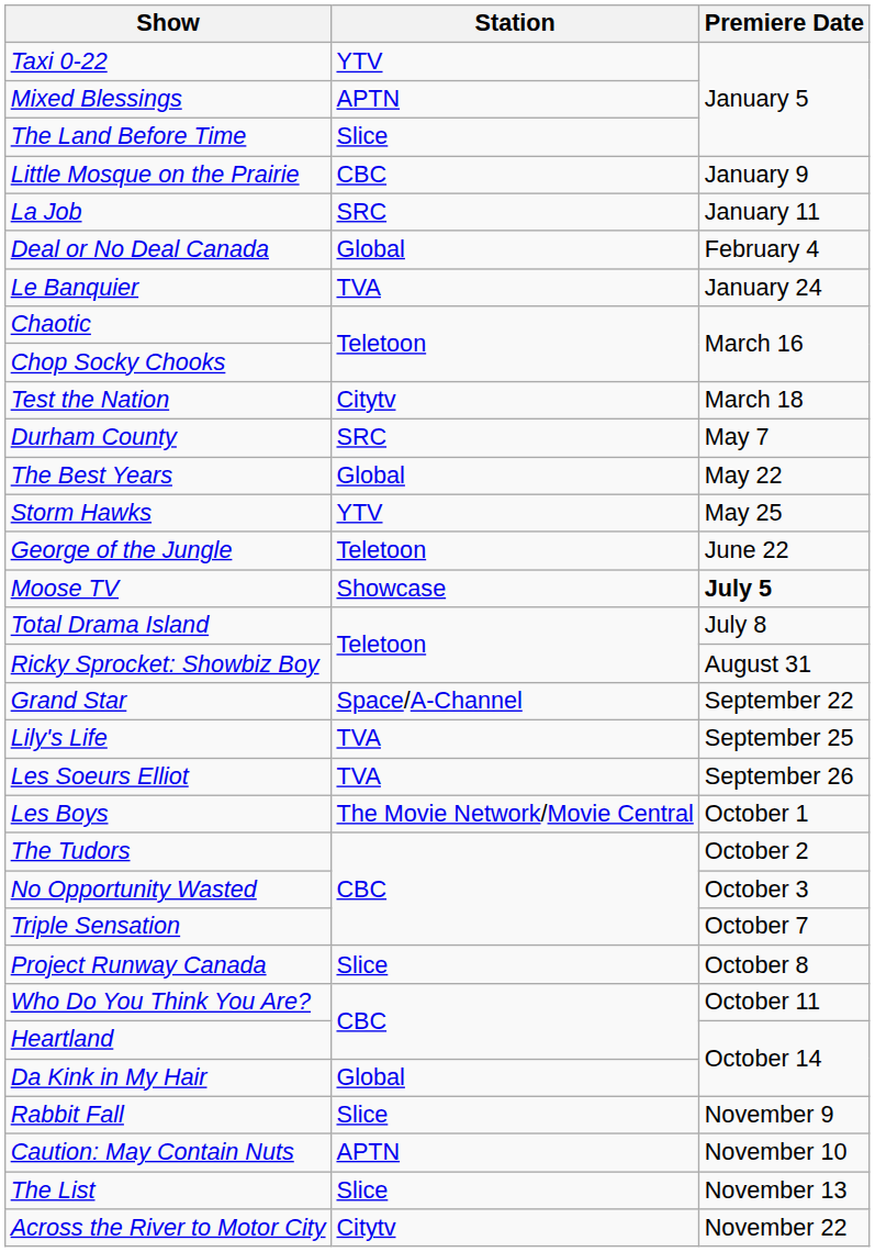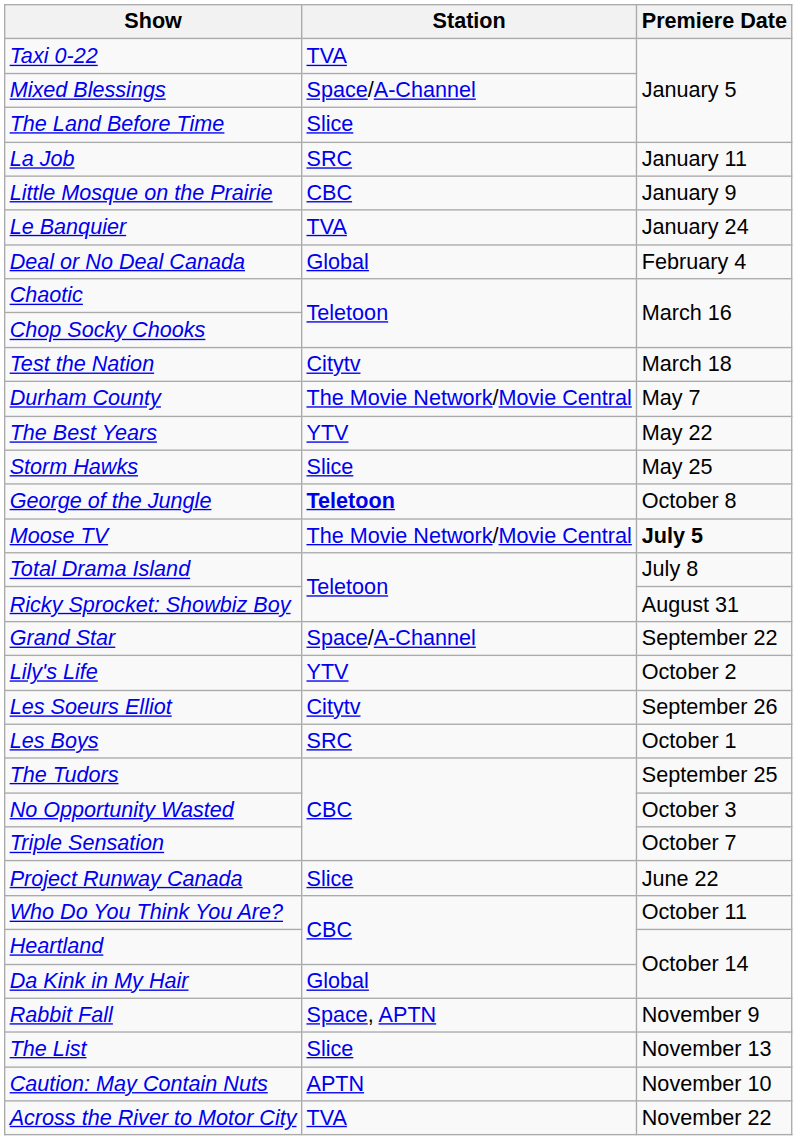 <table class="wikitable">
 <tr>
 <th>Show</th>
 <th>Station</th>
 <th>Premiere Date</th>
 </tr>
 <tr>
 <td><em><a href='#'>Taxi 0-22</a></em></td>
-<td><a href='#'>YTV</a></td>
+<td><a href='#'>TVA</a></td>
 <td rowspan="3">January 5</td>
 </tr>
 <tr>
 <td><em><a href='#'>Mixed Blessings</a></em></td>
-<td><a href='#'>APTN</a></td>
+<td><a href='#'>Space</a>/<a href='#'>A-Channel</a></td>
 </tr>
 <tr>
 <td><em><a href='#'>The Land Before Time</a></em></td>
 <td><a href='#'>Slice</a></td>
+</tr>
+<tr>
+<td><em><a href='#'>La Job</a></em></td>
+<td><a href='#'>SRC</a></td>
+<td>January 11</td>
 </tr>
 <tr>
 <td><em><a href='#'>Little Mosque on the Prairie</a></em></td>
 <td><a href='#'>CBC</a></td>
 <td>January 9</td>
 </tr>
 <tr>
-<td><em><a href='#'>La Job</a></em></td>
-<td><a href='#'>SRC</a></td>
-<td>January 11</td>
+<td><em><a href='#'>Le Banquier</a></em></td>
+<td><a href='#'>TVA</a></td>
+<td>January 24</td>
 </tr>
 <tr>
 <td><em><a href='#'>Deal or No Deal Canada</a></em></td>
 <td><a href='#'>Global</a></td>
 <td>February 4</td>
-</tr>
-<tr>
-<td><em><a href='#'>Le Banquier</a></em></td>
-<td><a href='#'>TVA</a></td>
-<td>January 24</td>
 </tr>
 <tr>
 <td><em><a href='#'>Chaotic</a></em></td>
 <td rowspan="2"><a href='#'>Teletoon</a></td>
 <td rowspan="2">March 16</td>
 </tr>
 <tr>
 <td><em><a href='#'>Chop Socky Chooks</a></em></td>
 </tr>
 <tr>
 <td><em><a href='#'>Test the Nation</a></em></td>
 <td><a href='#'>Citytv</a></td>
 <td>March 18</td>
 </tr>
 <tr>
 <td><em><a href='#'>Durham County</a></em></td>
-<td><a href='#'>SRC</a></td>
+<td><a href='#'>The Movie Network</a>/<a href='#'>Movie Central</a></td>
 <td>May 7</td>
 </tr>
 <tr>
 <td><em><a href='#'>The Best Years</a></em></td>
-<td><a href='#'>Global</a></td>
+<td><a href='#'>YTV</a></td>
 <td>May 22</td>
 </tr>
 <tr>
 <td><em><a href='#'>Storm Hawks</a></em></td>
-<td><a href='#'>YTV</a></td>
+<td><a href='#'>Slice</a></td>
 <td>May 25</td>
 </tr>
 <tr>
 <td><em><a href='#'>George of the Jungle</a></em></td>
-<td><a href='#'>Teletoon</a></td>
-<td>June 22</td>
+<td><strong><a href='#'>Teletoon</a></strong></td>
+<td>October 8</td>
 </tr>
 <tr>
 <td><em><a href='#'>Moose TV</a></em></td>
-<td><a href='#'>Showcase</a></td>
+<td><a href='#'>The Movie Network</a>/<a href='#'>Movie Central</a></td>
 <td><strong>July 5</strong></td>
 </tr>
 <tr>
 <td><em><a href='#'>Total Drama Island</a></em></td>
 <td rowspan="2"><a href='#'>Teletoon</a></td>
 <td>July 8</td>
 </tr>
 <tr>
 <td><em><a href='#'>Ricky Sprocket: Showbiz Boy</a></em></td>
 <td>August 31</td>
 </tr>
 <tr>
 <td><em><a href='#'>Grand Star</a></em></td>
 <td><a href='#'>Space</a>/<a href='#'>A-Channel</a></td>
 <td>September 22</td>
 </tr>
 <tr>
 <td><em><a href='#'>Lily's Life</a></em></td>
-<td><a href='#'>TVA</a></td>
-<td>September 25</td>
+<td><a href='#'>YTV</a></td>
+<td>October 2</td>
 </tr>
 <tr>
 <td><em><a href='#'>Les Soeurs Elliot</a></em></td>
-<td><a href='#'>TVA</a></td>
+<td><a href='#'>Citytv</a></td>
 <td>September 26</td>
 </tr>
 <tr>
 <td><em><a href='#'>Les Boys</a></em></td>
-<td><a href='#'>The Movie Network</a>/<a href='#'>Movie Central</a></td>
+<td><a href='#'>SRC</a></td>
 <td>October 1</td>
 </tr>
 <tr>
 <td><em><a href='#'>The Tudors</a></em></td>
 <td rowspan="3"><a href='#'>CBC</a></td>
-<td>October 2</td>
+<td>September 25</td>
 </tr>
 <tr>
 <td><em><a href='#'>No Opportunity Wasted</a></em></td>
 <td>October 3</td>
 </tr>
 <tr>
 <td><em><a href='#'>Triple Sensation</a></em></td>
 <td>October 7</td>
 </tr>
 <tr>
 <td><em><a href='#'>Project Runway Canada</a></em></td>
 <td><a href='#'>Slice</a></td>
-<td>October 8</td>
+<td>June 22</td>
 </tr>
 <tr>
 <td><em><a href='#'>Who Do You Think You Are?</a></em></td>
 <td rowspan="2"><a href='#'>CBC</a></td>
 <td>October 11</td>
 </tr>
 <tr>
 <td><em><a href='#'>Heartland</a></em></td>
 <td rowspan="2">October 14</td>
 </tr>
 <tr>
 <td><em><a href='#'>Da Kink in My Hair</a></em></td>
 <td><a href='#'>Global</a></td>
 </tr>
 <tr>
 <td><em><a href='#'>Rabbit Fall</a></em></td>
+<td><a href='#'>Space</a>, <a href='#'>APTN</a></td>
+<td>November 9</td>
+</tr>
+<tr>
+<td><em><a href='#'>The List</a></em></td>
 <td><a href='#'>Slice</a></td>
-<td>November 9</td>
+<td>November 13</td>
 </tr>
 <tr>
 <td><em><a href='#'>Caution: May Contain Nuts</a></em></td>
 <td><a href='#'>APTN</a></td>
 <td>November 10</td>
 </tr>
 <tr>
-<td><em><a href='#'>The List</a></em></td>
-<td><a href='#'>Slice</a></td>
-<td>November 13</td>
-</tr>
-<tr>
 <td><em><a href='#'>Across the River to Motor City</a></em></td>
-<td><a href='#'>Citytv</a></td>
+<td><a href='#'>TVA</a></td>
 <td>November 22</td>
 </tr>
 </table>
